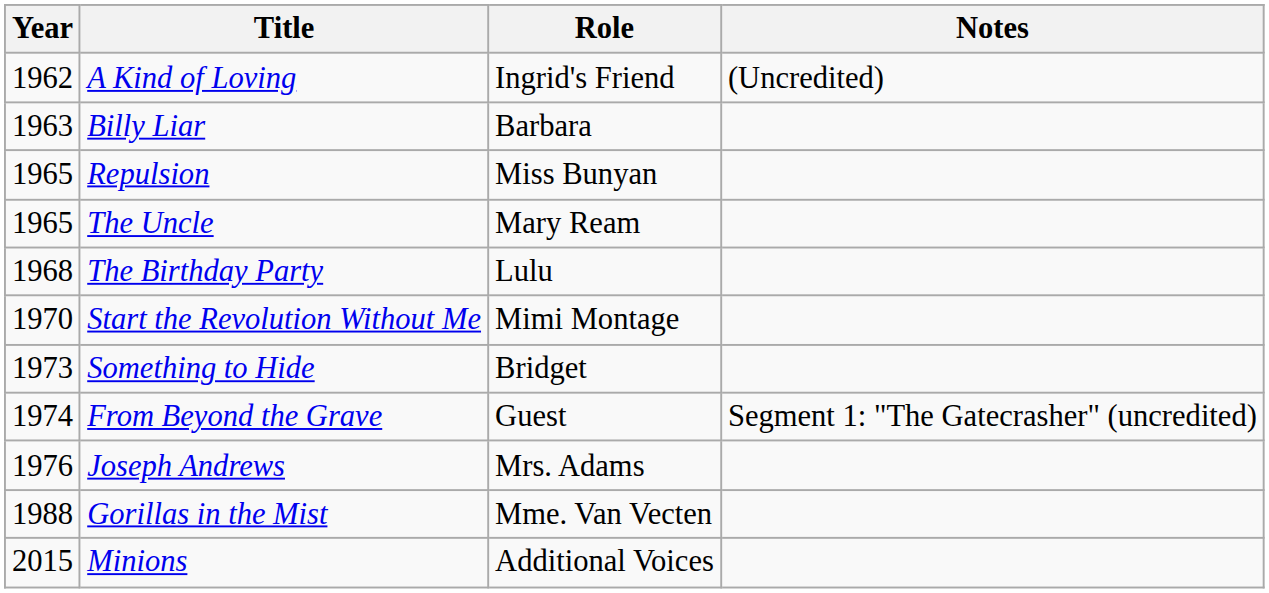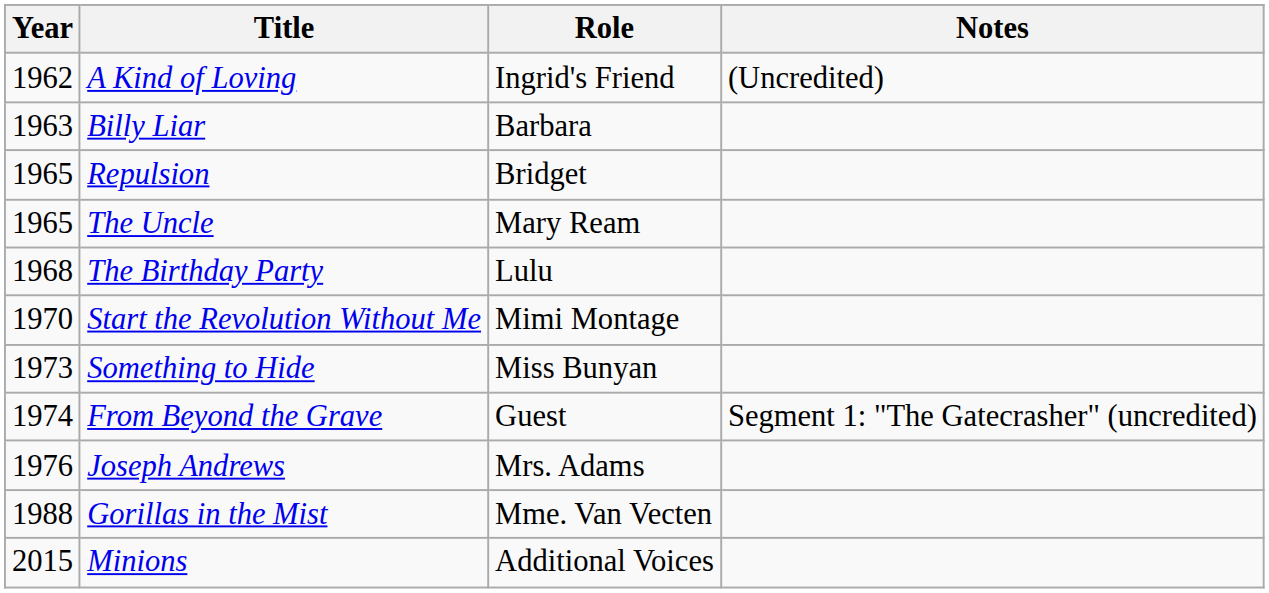 <table class="wikitable">
 <tr>
 <th>Year</th>
 <th>Title</th>
 <th>Role</th>
 <th>Notes</th>
 </tr>
 <tr>
 <td>1962</td>
 <td><em><a href='#'>A Kind of Loving</a></em></td>
 <td>Ingrid's Friend</td>
 <td>(Uncredited)</td>
 </tr>
 <tr>
 <td>1963</td>
 <td><em><a href='#'>Billy Liar</a></em></td>
 <td>Barbara</td>
 <td></td>
 </tr>
 <tr>
 <td>1965</td>
 <td><em><a href='#'>Repulsion</a></em></td>
-<td>Miss Bunyan</td>
+<td>Bridget</td>
 <td></td>
 </tr>
 <tr>
 <td>1965</td>
 <td><em><a href='#'>The Uncle</a></em></td>
 <td>Mary Ream</td>
 <td></td>
 </tr>
 <tr>
 <td>1968</td>
 <td><em><a href='#'>The Birthday Party</a></em></td>
 <td>Lulu</td>
 <td></td>
 </tr>
 <tr>
 <td>1970</td>
 <td><em><a href='#'>Start the Revolution Without Me</a></em></td>
 <td>Mimi Montage</td>
 <td></td>
 </tr>
 <tr>
 <td>1973</td>
 <td><em><a href='#'>Something to Hide</a></em></td>
-<td>Bridget</td>
+<td>Miss Bunyan</td>
 <td></td>
 </tr>
 <tr>
 <td>1974</td>
 <td><em><a href='#'>From Beyond the Grave</a></em></td>
 <td>Guest</td>
 <td>Segment 1: "The Gatecrasher" (uncredited)</td>
 </tr>
 <tr>
 <td>1976</td>
 <td><em><a href='#'>Joseph Andrews</a></em></td>
 <td>Mrs. Adams</td>
 <td></td>
 </tr>
 <tr>
 <td>1988</td>
 <td><em><a href='#'>Gorillas in the Mist</a></em></td>
 <td>Mme. Van Vecten</td>
 <td></td>
 </tr>
 <tr>
 <td>2015</td>
 <td><em><a href='#'>Minions</a></em></td>
 <td>Additional Voices</td>
 <td></td>
 </tr>
 </table>
